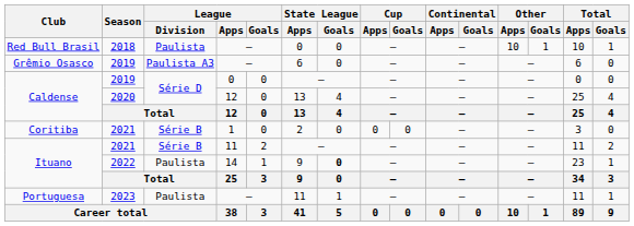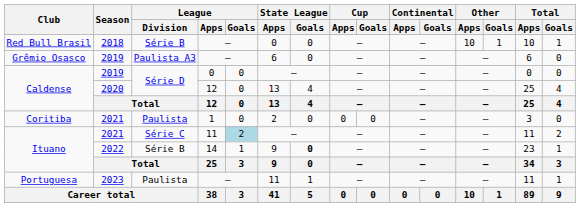 <table class="wikitable" style="text-align: center;">
 <tr>
 <th rowspan="2">Club</th>
 <th rowspan="2">Season</th>
 <th colspan="3">League</th>
 <th colspan="2">State League</th>
 <th colspan="2">Cup</th>
 <th colspan="2">Continental</th>
 <th colspan="2">Other</th>
 <th colspan="2">Total</th>
 </tr>
 <tr>
 <th>Division</th>
 <th>Apps</th>
 <th>Goals</th>
 <th>Apps</th>
 <th>Goals</th>
 <th>Apps</th>
 <th>Goals</th>
 <th>Apps</th>
 <th>Goals</th>
 <th>Apps</th>
 <th>Goals</th>
 <th>Apps</th>
 <th>Goals</th>
 </tr>
 <tr>
 <td valign="center"><a href='#'>Red Bull Brasil</a></td>
 <td><a href='#'>2018</a></td>
-<td><a href='#'>Paulista</a></td>
+<td><a href='#'>Série B</a></td>
 <td colspan="2">—</td>
 <td>0</td>
 <td>0</td>
 <td colspan="2">—</td>
 <td colspan="2">—</td>
 <td>10</td>
 <td>1</td>
 <td>10</td>
 <td>1</td>
 </tr>
 <tr>
 <td valign="center"><a href='#'>Grêmio Osasco</a></td>
 <td><a href='#'>2019</a></td>
 <td><a href='#'>Paulista A3</a></td>
 <td colspan="2">—</td>
 <td>6</td>
 <td>0</td>
 <td colspan="2">—</td>
 <td colspan="2">—</td>
 <td colspan="2">—</td>
 <td>6</td>
 <td>0</td>
 </tr>
 <tr>
 <td rowspan="3" valign="center"><a href='#'>Caldense</a></td>
 <td><a href='#'>2019</a></td>
 <td rowspan="2"><a href='#'>Série D</a></td>
 <td>0</td>
 <td>0</td>
 <td colspan="2">—</td>
 <td colspan="2">—</td>
 <td colspan="2">—</td>
 <td colspan="2">—</td>
 <td>0</td>
 <td>0</td>
 </tr>
 <tr>
 <td><a href='#'>2020</a></td>
 <td>12</td>
 <td>0</td>
 <td>13</td>
 <td>4</td>
 <td colspan="2">—</td>
 <td colspan="2">—</td>
 <td colspan="2">—</td>
 <td>25</td>
 <td>4</td>
 </tr>
 <tr>
 <th colspan="2">Total</th>
 <th>12</th>
 <th>0</th>
 <th>13</th>
 <th>4</th>
 <th colspan="2">—</th>
 <th colspan="2">—</th>
 <th colspan="2">—</th>
 <th>25</th>
 <th>4</th>
 </tr>
 <tr>
 <td valign="center"><a href='#'>Coritiba</a></td>
 <td><a href='#'>2021</a></td>
-<td><a href='#'>Série B</a></td>
+<td><a href='#'>Paulista</a></td>
 <td>1</td>
 <td>0</td>
 <td>2</td>
 <td>0</td>
 <td>0</td>
 <td>0</td>
 <td colspan="2">—</td>
 <td colspan="2">—</td>
 <td>3</td>
 <td>0</td>
 </tr>
 <tr>
 <td rowspan="3" valign="center"><a href='#'>Ituano</a></td>
 <td><a href='#'>2021</a></td>
-<td><a href='#'>Série B</a></td>
+<td><a href='#'>Série C</a></td>
 <td>11</td>
-<td>2</td>
+<td style="background: lightblue;">2</td>
 <td colspan="2">—</td>
 <td colspan="2">—</td>
 <td colspan="2">—</td>
 <td colspan="2">—</td>
 <td>11</td>
 <td>2</td>
 </tr>
 <tr>
 <td><a href='#'>2022</a></td>
-<td>Paulista</td>
+<td>Série B</td>
 <td>14</td>
 <td>1</td>
 <td>9</td>
 <td><strong>0</strong></td>
 <td colspan="2">—</td>
 <td colspan="2">—</td>
 <td colspan="2">—</td>
 <td>23</td>
 <td>1</td>
 </tr>
 <tr>
 <th colspan="2">Total</th>
 <th>25</th>
 <th>3</th>
 <th>9</th>
 <th>0</th>
 <th colspan="2">—</th>
 <th colspan="2">—</th>
 <th colspan="2">—</th>
 <th>34</th>
 <th>3</th>
 </tr>
 <tr>
 <td valign="center"><a href='#'>Portuguesa</a></td>
 <td><a href='#'>2023</a></td>
 <td>Paulista</td>
 <td colspan="2">—</td>
 <td>11</td>
 <td>1</td>
 <td colspan="2">—</td>
 <td colspan="2">—</td>
 <td colspan="2">—</td>
 <td>11</td>
 <td>1</td>
 </tr>
 <tr>
 <th colspan="3"><strong>Career total</strong></th>
 <th>38</th>
 <th>3</th>
 <th>41</th>
 <th>5</th>
 <th>0</th>
 <th>0</th>
 <th>0</th>
 <th>0</th>
 <th>10</th>
 <th>1</th>
 <th>89</th>
 <th>9</th>
 </tr>
 </table>
